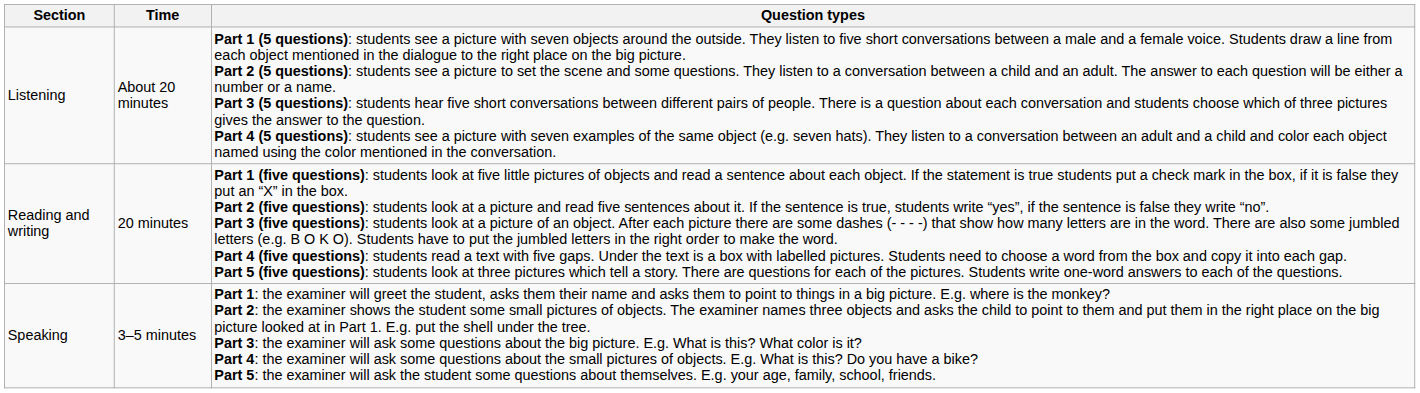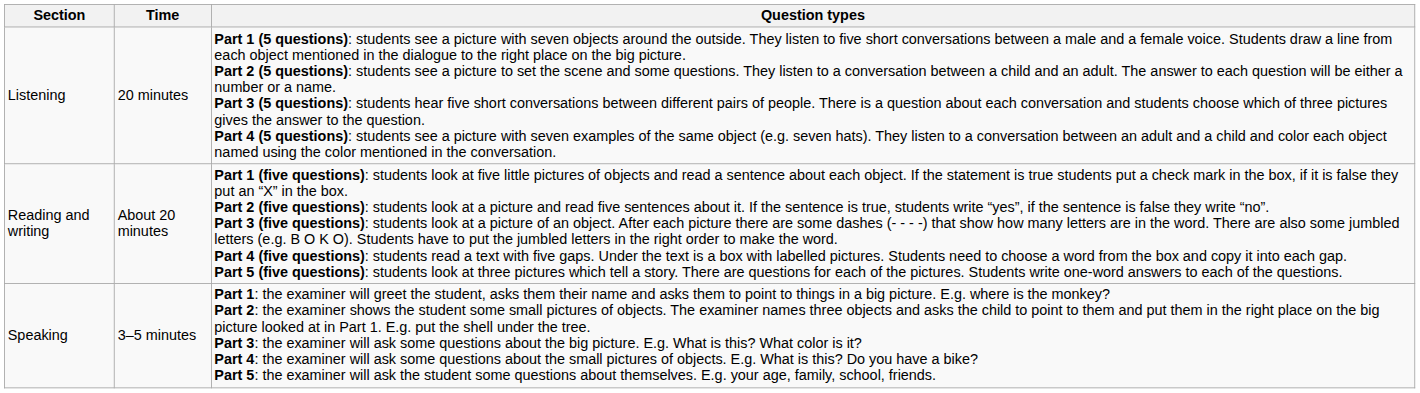 <table class="wikitable">
 <tr>
 <th>Section</th>
 <th>Time</th>
 <th>Question types</th>
 </tr>
 <tr>
 <td>Listening</td>
-<td>About 20 minutes</td>
+<td>20 minutes</td>
 <td><strong>Part 1 (5 questions)</strong>: students see a picture with seven objects around the outside. They listen to five short conversations between a male and a female voice. Students draw a line from each object mentioned in the dialogue to the right place on the big picture.<br><strong>Part 2 (5 questions)</strong>: students see a picture to set the scene and some questions. They listen to a conversation between a child and an adult. The answer to each question will be either a number or a name.<br><strong>Part 3 (5 questions)</strong>: students hear five short conversations between different pairs of people. There is a question about each conversation and students choose which of three pictures gives the answer to the question.<br><strong>Part 4 (5 questions)</strong>: students see a picture with seven examples of the same object (e.g. seven hats). They listen to a conversation between an adult and a child and color each object named using the color mentioned in the conversation.</td>
 </tr>
 <tr>
 <td>Reading and writing</td>
-<td>20 minutes</td>
+<td>About 20 minutes</td>
 <td><strong>Part 1 (five questions)</strong>: students look at five little pictures of objects and read a sentence about each object. If the statement is true students put a check mark in the box, if it is false they put an “X” in the box.<br><strong>Part 2 (five questions)</strong>: students look at a picture and read five sentences about it. If the sentence is true, students write “yes”, if the sentence is false they write “no”.<br><strong>Part 3 (five questions)</strong>: students look at a picture of an object. After each picture there are some dashes (- - - -) that show how many letters are in the word. There are also some jumbled letters (e.g. B O K O). Students have to put the jumbled letters in the right order to make the word.<br><strong>Part 4 (five questions)</strong>: students read a text with five gaps. Under the text is a box with labelled pictures. Students need to choose a word from the box and copy it into each gap.<br><strong>Part 5 (five questions)</strong>: students look at three pictures which tell a story. There are questions for each of the pictures. Students write one-word answers to each of the questions.</td>
 </tr>
 <tr>
 <td>Speaking</td>
 <td>3–5 minutes</td>
 <td><strong>Part 1</strong>: the examiner will greet the student, asks them their name and asks them to point to things in a big picture. E.g. where is the monkey?<br><strong>Part 2</strong>: the examiner shows the student some small pictures of objects. The examiner names three objects and asks the child to point to them and put them in the right place on the big picture looked at in Part 1. E.g. put the shell under the tree.<br><strong>Part 3</strong>: the examiner will ask some questions about the big picture. E.g. What is this? What color is it?<br><strong>Part 4</strong>: the examiner will ask some questions about the small pictures of objects. E.g. What is this? Do you have a bike?<br><strong>Part 5</strong>: the examiner will ask the student some questions about themselves. E.g. your age, family, school, friends.</td>
 </tr>
 </table>
